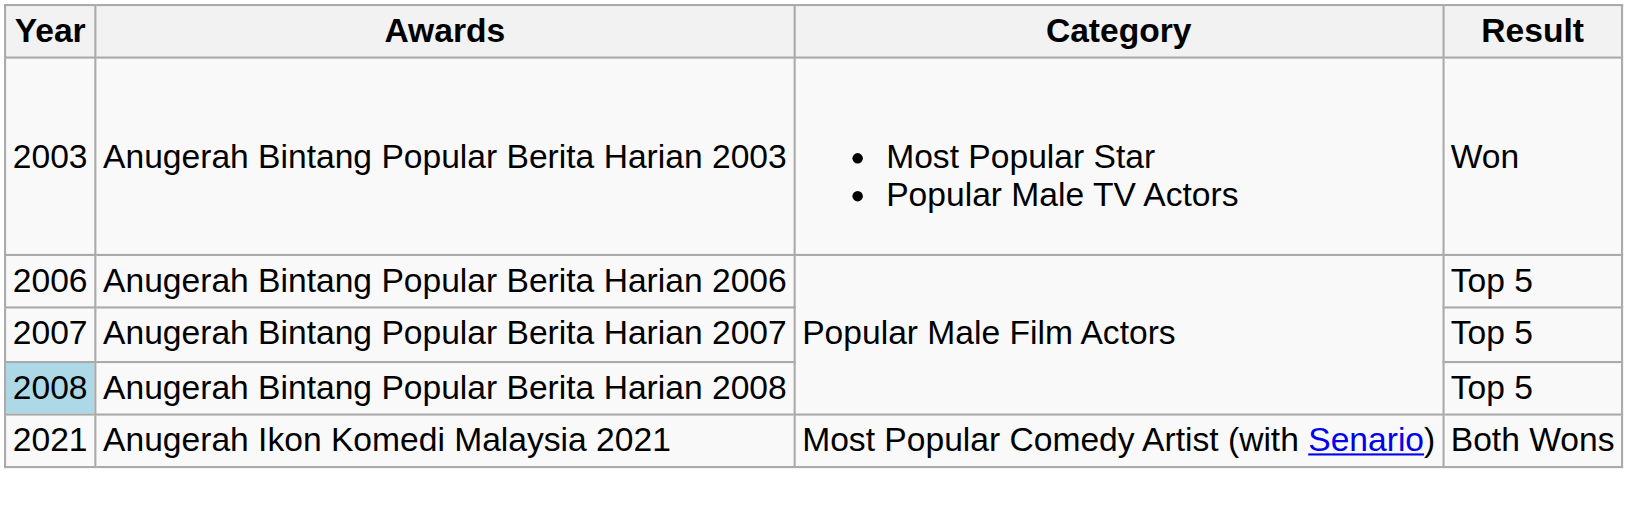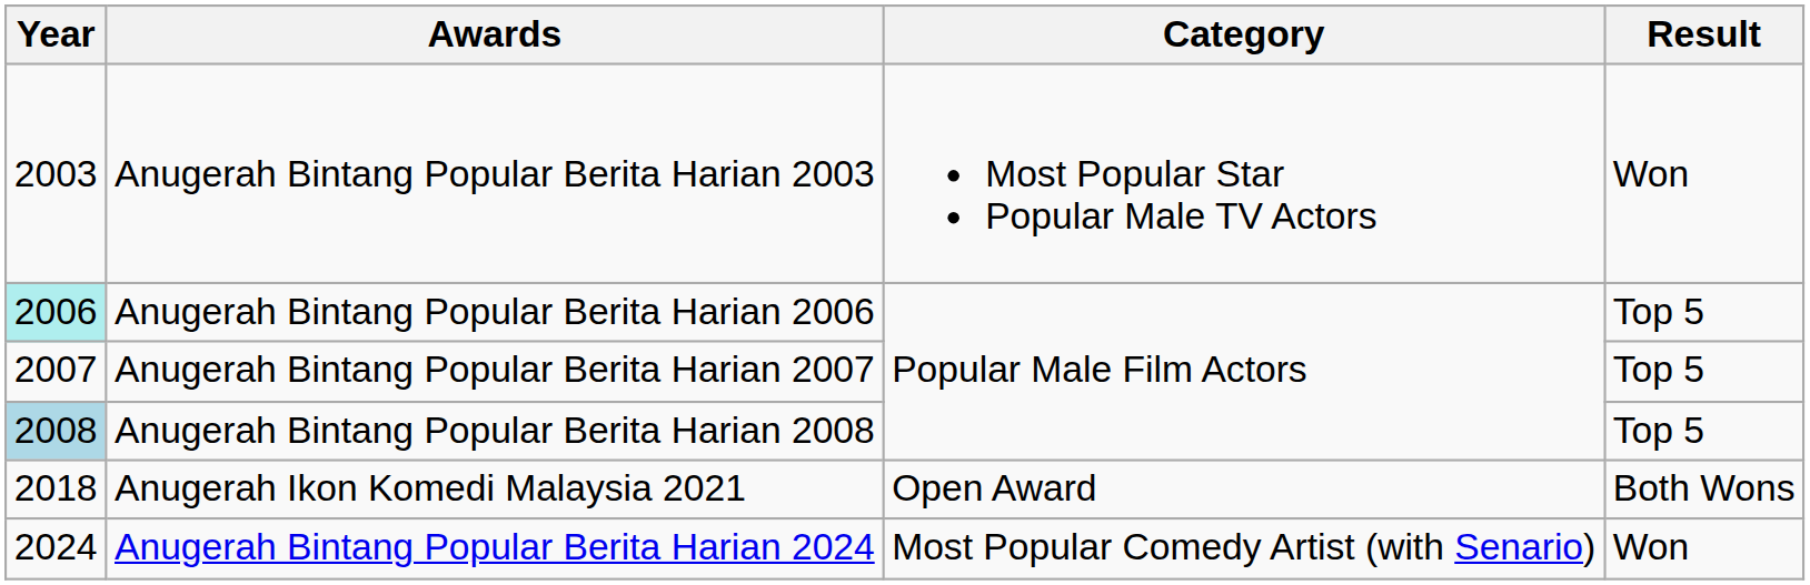 <table class="wikitable">
 <tr>
 <th>Year</th>
 <th>Awards</th>
 <th>Category</th>
 <th>Result</th>
 </tr>
 <tr>
 <td>2003</td>
 <td>Anugerah Bintang Popular Berita Harian 2003</td>
 <td><br><ul><li>Most Popular Star</li><li>Popular Male TV Actors</li></ul></td>
 <td>Won</td>
 </tr>
 <tr>
-<td>2006</td>
+<td style="background: paleturquoise;">2006</td>
 <td>Anugerah Bintang Popular Berita Harian 2006</td>
 <td rowspan="3">Popular Male Film Actors</td>
 <td>Top 5</td>
 </tr>
 <tr>
 <td>2007</td>
 <td>Anugerah Bintang Popular Berita Harian 2007</td>
 <td>Top 5</td>
 </tr>
 <tr>
 <td style="background: lightblue;">2008</td>
 <td>Anugerah Bintang Popular Berita Harian 2008</td>
 <td>Top 5</td>
 </tr>
 <tr>
-<td>2021</td>
+<td>2018</td>
 <td>Anugerah Ikon Komedi Malaysia 2021</td>
-<td>Most Popular Comedy Artist (with <a href='#'>Senario</a>)</td>
+<td>Open Award</td>
 <td>Both Wons</td>
 </tr>
+<tr>
+<td>2024</td>
+<td><a href='#'>Anugerah Bintang Popular Berita Harian 2024</a></td>
+<td>Most Popular Comedy Artist (with <a href='#'>Senario</a>)</td>
+<td>Won</td>
+</tr>
 </table>
